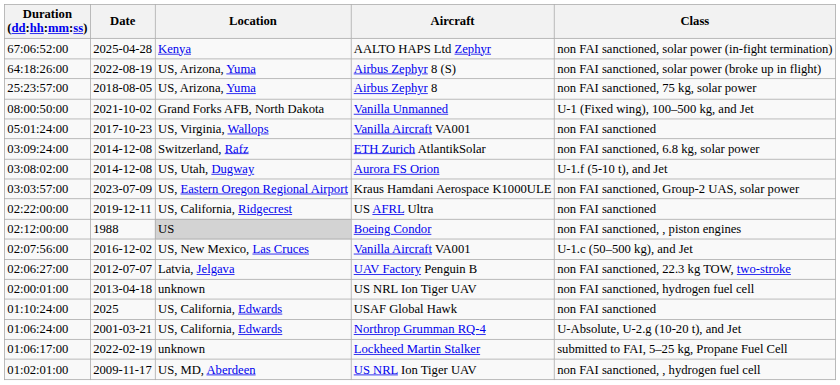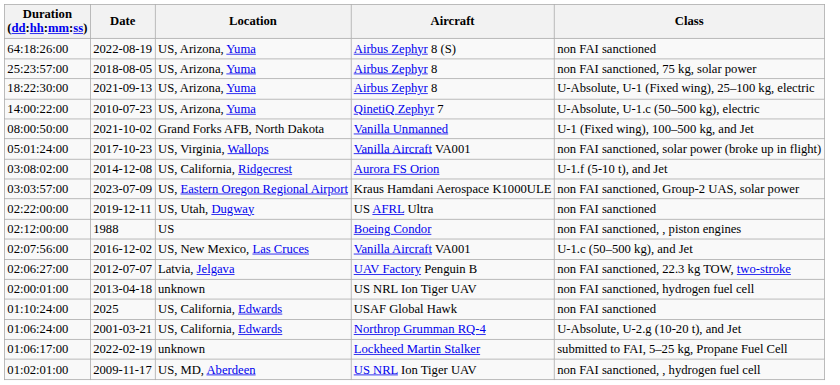 <table class="wikitable sortable">
 <tr>
 <th>Duration<br>(<a href='#'>dd</a>:<a href='#'>hh</a>:<a href='#'>mm</a>:<a href='#'>ss</a>)</th>
 <th>Date</th>
 <th>Location</th>
 <th>Aircraft</th>
 <th>Class</th>
 </tr>
 <tr>
-<td>67:06:52:00</td>
-<td>2025-04-28</td>
-<td><a href='#'>Kenya</a></td>
-<td>AALTO HAPS Ltd <a href='#'>Zephyr</a></td>
-<td>non FAI sanctioned, solar power (in-fight termination)</td>
-</tr>
-<tr>
 <td>64:18:26:00</td>
 <td>2022-08-19</td>
 <td>US, Arizona, <a href='#'>Yuma</a></td>
 <td><a href='#'>Airbus Zephyr</a> 8 (S)</td>
-<td>non FAI sanctioned, solar power (broke up in flight)</td>
+<td>non FAI sanctioned</td>
 </tr>
 <tr>
 <td>25:23:57:00</td>
 <td>2018-08-05</td>
 <td>US, Arizona, <a href='#'>Yuma</a></td>
 <td><a href='#'>Airbus Zephyr</a> 8</td>
 <td>non FAI sanctioned, 75 kg, solar power</td>
+</tr>
+<tr>
+<td>18:22:30:00</td>
+<td>2021-09-13</td>
+<td>US, Arizona, <a href='#'>Yuma</a></td>
+<td><a href='#'>Airbus Zephyr</a> 8</td>
+<td>U-Absolute, U-1 (Fixed wing), 25–100 kg, electric</td>
+</tr>
+<tr>
+<td>14:00:22:00</td>
+<td>2010-07-23</td>
+<td>US, Arizona, <a href='#'>Yuma</a></td>
+<td><a href='#'>QinetiQ Zephyr</a> 7</td>
+<td>U-Absolute, U-1.c (50–500 kg), electric</td>
 </tr>
 <tr>
 <td>08:00:50:00</td>
 <td>2021-10-02</td>
 <td>Grand Forks AFB, North Dakota</td>
 <td><a href='#'>Vanilla Unmanned</a></td>
 <td>U-1 (Fixed wing), 100–500 kg,  and Jet</td>
 </tr>
 <tr>
 <td>05:01:24:00</td>
 <td>2017-10-23</td>
 <td>US, Virginia, <a href='#'>Wallops</a></td>
 <td><a href='#'>Vanilla Aircraft</a> VA001</td>
-<td>non FAI sanctioned</td>
-</tr>
-<tr>
-<td>03:09:24:00</td>
-<td>2014-12-08</td>
-<td>Switzerland, <a href='#'>Rafz</a></td>
-<td><a href='#'>ETH Zurich</a> AtlantikSolar</td>
-<td>non FAI sanctioned, 6.8 kg, solar power</td>
+<td>non FAI sanctioned, solar power (broke up in flight)</td>
 </tr>
 <tr>
 <td>03:08:02:00</td>
 <td>2014-12-08</td>
-<td>US, Utah, <a href='#'>Dugway</a></td>
+<td>US, California, <a href='#'>Ridgecrest</a></td>
 <td><a href='#'>Aurora FS Orion</a></td>
 <td>U-1.f (5-10 t),  and Jet</td>
 </tr>
 <tr>
 <td>03:03:57:00</td>
 <td>2023-07-09</td>
 <td>US, <a href='#'>Eastern Oregon Regional Airport</a></td>
 <td>Kraus Hamdani Aerospace K1000ULE</td>
 <td>non FAI sanctioned, Group-2 UAS, solar power</td>
 </tr>
 <tr>
 <td>02:22:00:00</td>
 <td>2019-12-11</td>
-<td>US, California, <a href='#'>Ridgecrest</a></td>
+<td>US, Utah, <a href='#'>Dugway</a></td>
 <td>US <a href='#'>AFRL</a> Ultra </td>
 <td>non FAI sanctioned</td>
 </tr>
 <tr>
 <td>02:12:00:00</td>
 <td>1988</td>
-<td style="background: lightgrey;">US</td>
+<td>US</td>
 <td><a href='#'>Boeing Condor</a></td>
 <td>non FAI sanctioned, , piston engines</td>
 </tr>
 <tr>
 <td>02:07:56:00</td>
 <td>2016-12-02</td>
 <td>US, New Mexico, <a href='#'>Las Cruces</a></td>
 <td><a href='#'>Vanilla Aircraft</a> VA001</td>
 <td>U-1.c (50–500 kg),  and Jet</td>
 </tr>
 <tr>
 <td>02:06:27:00</td>
 <td>2012-07-07</td>
 <td>Latvia, <a href='#'>Jelgava</a></td>
 <td><a href='#'>UAV Factory</a> Penguin B</td>
 <td>non FAI sanctioned, 22.3 kg TOW, <a href='#'>two-stroke</a></td>
 </tr>
 <tr>
 <td>02:00:01:00</td>
 <td>2013-04-18</td>
 <td>unknown</td>
 <td>US NRL Ion Tiger UAV</td>
 <td>non FAI sanctioned, hydrogen fuel cell</td>
 </tr>
 <tr>
 <td>01:10:24:00</td>
 <td>2025</td>
 <td>US, California, <a href='#'>Edwards</a></td>
 <td>USAF Global Hawk</td>
 <td>non FAI sanctioned </td>
 </tr>
 <tr>
 <td>01:06:24:00</td>
 <td>2001-03-21</td>
 <td>US, California, <a href='#'>Edwards</a></td>
 <td><a href='#'>Northrop Grumman RQ-4</a></td>
 <td>U-Absolute, U-2.g (10-20 t),  and Jet</td>
 </tr>
 <tr>
 <td>01:06:17:00</td>
 <td>2022-02-19</td>
 <td>unknown</td>
 <td><a href='#'>Lockheed Martin Stalker</a></td>
 <td>submitted to FAI, 5–25 kg, Propane Fuel Cell</td>
 </tr>
 <tr>
 <td>01:02:01:00</td>
 <td>2009-11-17</td>
 <td>US, MD, <a href='#'>Aberdeen</a></td>
 <td><a href='#'>US NRL</a> Ion Tiger UAV</td>
 <td>non FAI sanctioned, , hydrogen fuel cell</td>
 </tr>
 </table>
